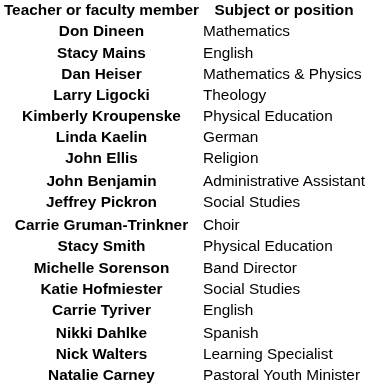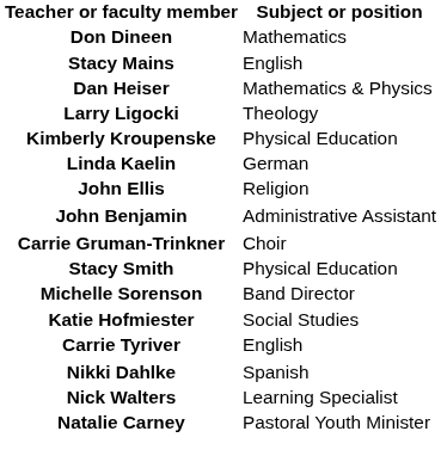 <table>
 <tr>
 <th>Teacher or faculty member</th>
 <th>Subject or position</th>
 </tr>
 <tr>
 <th>Don Dineen</th>
 <td>Mathematics</td>
 </tr>
 <tr>
 <th>Stacy Mains</th>
 <td>English</td>
 </tr>
 <tr>
 <th>Dan Heiser</th>
 <td>Mathematics & Physics</td>
 </tr>
 <tr>
 <th>Larry Ligocki</th>
 <td>Theology</td>
 </tr>
 <tr>
 <th>Kimberly Kroupenske</th>
 <td>Physical Education</td>
 </tr>
 <tr>
 <th>Linda Kaelin</th>
 <td>German</td>
 </tr>
 <tr>
 <th>John Ellis</th>
 <td>Religion</td>
 </tr>
 <tr>
 </tr>
 <tr>
 <th>John Benjamin</th>
 <td>Administrative Assistant</td>
 </tr>
 <tr>
-<th>Jeffrey Pickron</th>
-<td>Social Studies</td>
-</tr>
-<tr>
 </tr>
 <tr>
 <th>Carrie Gruman-Trinkner</th>
 <td>Choir</td>
 </tr>
 <tr>
 <th>Stacy Smith</th>
 <td>Physical Education</td>
 </tr>
 <tr>
 <th>Michelle Sorenson</th>
 <td>Band Director</td>
 </tr>
 <tr>
 <th>Katie Hofmiester</th>
 <td>Social Studies</td>
 </tr>
 <tr>
 <th>Carrie Tyriver</th>
 <td>English</td>
 </tr>
 <tr>
 </tr>
 <tr>
 <th>Nikki Dahlke</th>
 <td>Spanish</td>
 </tr>
 <tr>
 <th>Nick Walters</th>
 <td>Learning Specialist</td>
 </tr>
 <tr>
 <th>Natalie Carney</th>
 <td>Pastoral Youth Minister</td>
 </tr>
 <tr>
 </tr>
 </table>
